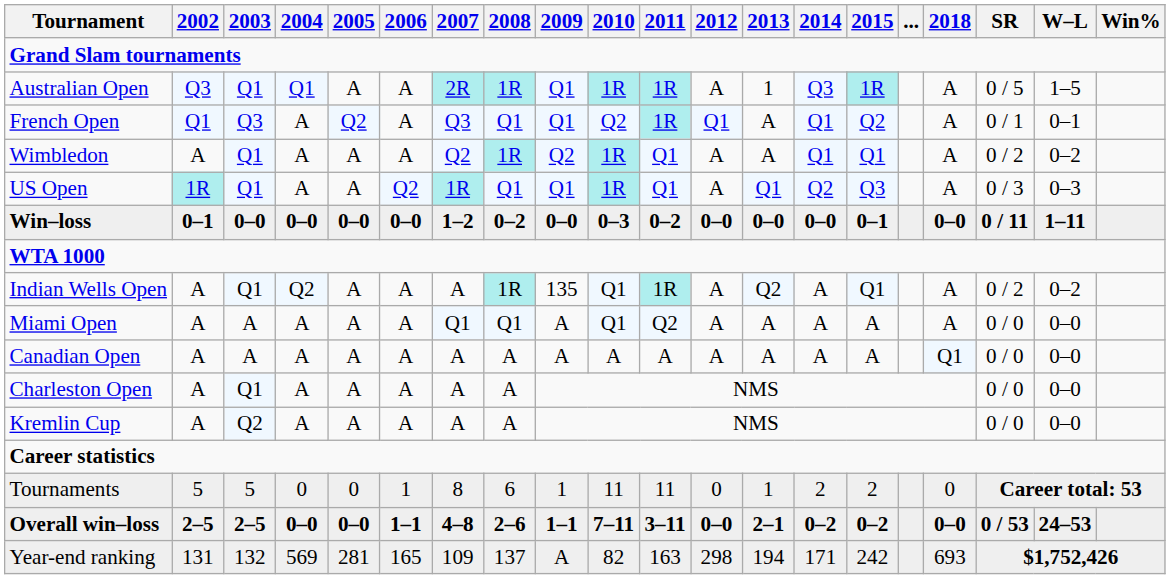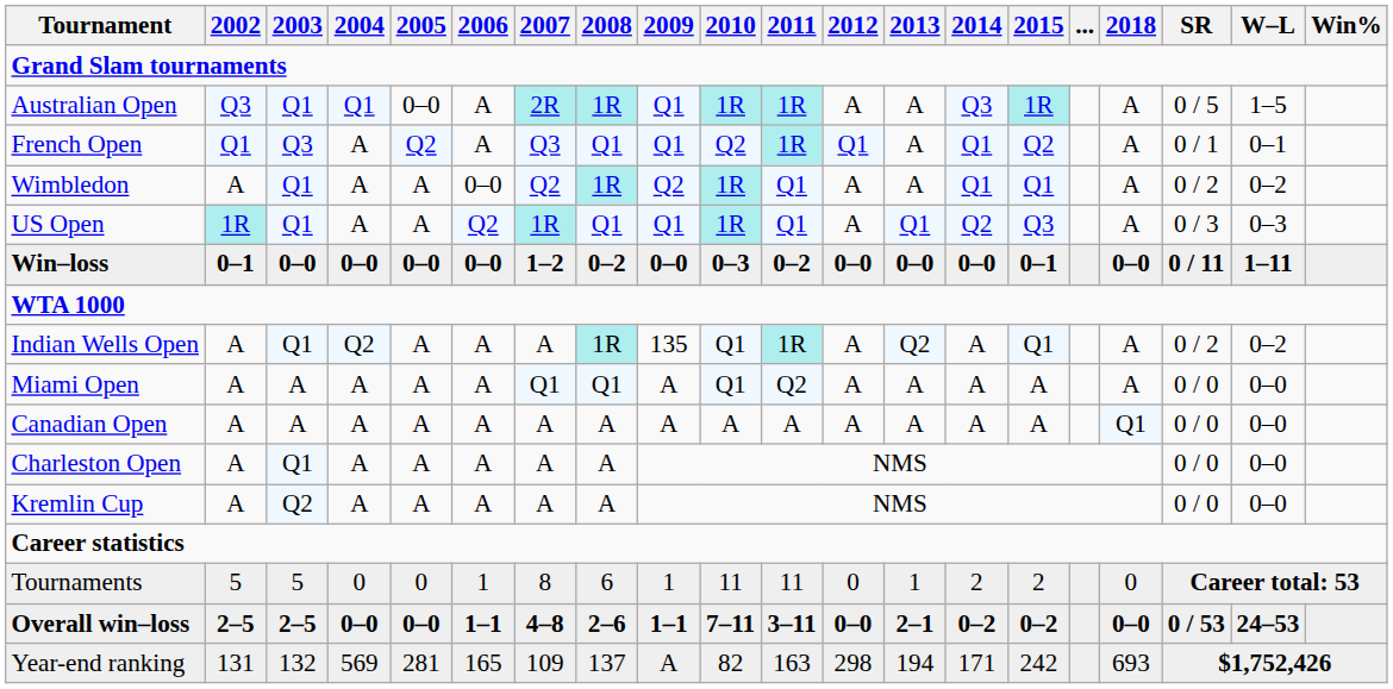 <table class=wikitable style=text-align:center>
 <tr style=background:#efefef>
 <th>Tournament</th>
 <th><a href='#'>2002</a></th>
 <th><a href='#'>2003</a></th>
 <th><a href='#'>2004</a></th>
 <th><a href='#'>2005</a></th>
 <th><a href='#'>2006</a></th>
 <th><a href='#'>2007</a></th>
 <th><a href='#'>2008</a></th>
 <th><a href='#'>2009</a></th>
 <th><a href='#'>2010</a></th>
 <th><a href='#'>2011</a></th>
 <th><a href='#'>2012</a></th>
 <th><a href='#'>2013</a></th>
 <th><a href='#'>2014</a></th>
 <th><a href='#'>2015</a></th>
 <th>...</th>
 <th><a href='#'>2018</a></th>
 <th>SR</th>
 <th>W–L</th>
 <th>Win%</th>
 </tr>
 <tr>
 <td colspan="20" align="left"><strong><a href='#'>Grand Slam tournaments</a></strong></td>
 </tr>
 <tr>
 <td style=text-align:left><a href='#'>Australian Open</a></td>
 <td bgcolor=f0f8ff><a href='#'>Q3</a></td>
 <td bgcolor=f0f8ff><a href='#'>Q1</a></td>
 <td bgcolor=f0f8ff><a href='#'>Q1</a></td>
-<td>A</td>
+<td>0–0</td>
 <td>A</td>
 <td bgcolor=afeeee><a href='#'>2R</a></td>
 <td bgcolor=afeeee><a href='#'>1R</a></td>
 <td bgcolor=f0f8ff><a href='#'>Q1</a></td>
 <td bgcolor=afeeee><a href='#'>1R</a></td>
 <td bgcolor=afeeee><a href='#'>1R</a></td>
 <td>A</td>
-<td>1</td>
+<td>A</td>
 <td bgcolor=f0f8ff><a href='#'>Q3</a></td>
 <td bgcolor=afeeee><a href='#'>1R</a></td>
 <td></td>
 <td>A</td>
 <td>0 / 5</td>
 <td>1–5</td>
 <td></td>
 </tr>
 <tr>
 <td style=text-align:left><a href='#'>French Open</a></td>
 <td bgcolor=f0f8ff><a href='#'>Q1</a></td>
 <td bgcolor=f0f8ff><a href='#'>Q3</a></td>
 <td>A</td>
 <td bgcolor=f0f8ff><a href='#'>Q2</a></td>
 <td>A</td>
 <td bgcolor=f0f8ff><a href='#'>Q3</a></td>
 <td bgcolor=f0f8ff><a href='#'>Q1</a></td>
 <td bgcolor=f0f8ff><a href='#'>Q1</a></td>
 <td bgcolor=f0f8ff><a href='#'>Q2</a></td>
 <td bgcolor=afeeee><a href='#'>1R</a></td>
 <td bgcolor=f0f8ff><a href='#'>Q1</a></td>
 <td>A</td>
 <td bgcolor=f0f8ff><a href='#'>Q1</a></td>
 <td bgcolor=f0f8ff><a href='#'>Q2</a></td>
 <td></td>
 <td>A</td>
 <td>0 / 1</td>
 <td>0–1</td>
 <td></td>
 </tr>
 <tr>
 <td style=text-align:left><a href='#'>Wimbledon</a></td>
 <td>A</td>
 <td bgcolor=f0f8ff><a href='#'>Q1</a></td>
 <td>A</td>
 <td>A</td>
-<td>A</td>
+<td>0–0</td>
 <td bgcolor=f0f8ff><a href='#'>Q2</a></td>
 <td bgcolor=afeeee><a href='#'>1R</a></td>
 <td bgcolor=f0f8ff><a href='#'>Q2</a></td>
 <td bgcolor=afeeee><a href='#'>1R</a></td>
 <td bgcolor=f0f8ff><a href='#'>Q1</a></td>
 <td>A</td>
 <td>A</td>
 <td bgcolor=f0f8ff><a href='#'>Q1</a></td>
 <td bgcolor=f0f8ff><a href='#'>Q1</a></td>
 <td></td>
 <td>A</td>
 <td>0 / 2</td>
 <td>0–2</td>
 <td></td>
 </tr>
 <tr>
 <td style=text-align:left><a href='#'>US Open</a></td>
 <td bgcolor=afeeee><a href='#'>1R</a></td>
 <td bgcolor=f0f8ff><a href='#'>Q1</a></td>
 <td>A</td>
 <td>A</td>
 <td bgcolor=f0f8ff><a href='#'>Q2</a></td>
 <td bgcolor=afeeee><a href='#'>1R</a></td>
 <td bgcolor=f0f8ff><a href='#'>Q1</a></td>
 <td bgcolor=f0f8ff><a href='#'>Q1</a></td>
 <td bgcolor=afeeee><a href='#'>1R</a></td>
 <td bgcolor=f0f8ff><a href='#'>Q1</a></td>
 <td>A</td>
 <td bgcolor=f0f8ff><a href='#'>Q1</a></td>
 <td bgcolor=f0f8ff><a href='#'>Q2</a></td>
 <td bgcolor=f0f8ff><a href='#'>Q3</a></td>
 <td></td>
 <td>A</td>
 <td>0 / 3</td>
 <td>0–3</td>
 <td></td>
 </tr>
 <tr style=background:#efefef;font-weight:bold>
 <td style=text-align:left>Win–loss</td>
 <td>0–1</td>
 <td>0–0</td>
 <td>0–0</td>
 <td>0–0</td>
 <td>0–0</td>
 <td>1–2</td>
 <td>0–2</td>
 <td>0–0</td>
 <td>0–3</td>
 <td>0–2</td>
 <td>0–0</td>
 <td>0–0</td>
 <td>0–0</td>
 <td>0–1</td>
 <td></td>
 <td>0–0</td>
 <td>0 / 11</td>
 <td>1–11</td>
 <td></td>
 </tr>
 <tr>
 <td colspan="20" align="left"><strong><a href='#'>WTA 1000</a></strong></td>
 </tr>
 <tr>
 <td align=left><a href='#'>Indian Wells Open</a></td>
 <td>A</td>
 <td bgcolor=f0f8ff>Q1</td>
 <td bgcolor=f0f8ff>Q2</td>
 <td>A</td>
 <td>A</td>
 <td>A</td>
 <td bgcolor=afeeee>1R</td>
 <td>135</td>
 <td bgcolor=f0f8ff>Q1</td>
 <td bgcolor=afeeee>1R</td>
 <td>A</td>
 <td bgcolor=f0f8ff>Q2</td>
 <td>A</td>
 <td bgcolor=f0f8ff>Q1</td>
 <td></td>
 <td>A</td>
 <td>0 / 2</td>
 <td>0–2</td>
 <td></td>
 </tr>
 <tr>
 <td align=left><a href='#'>Miami Open</a></td>
 <td>A</td>
 <td>A</td>
 <td>A</td>
 <td>A</td>
 <td>A</td>
 <td bgcolor=f0f8ff>Q1</td>
 <td bgcolor=f0f8ff>Q1</td>
 <td>A</td>
 <td bgcolor=f0f8ff>Q1</td>
 <td bgcolor=f0f8ff>Q2</td>
 <td>A</td>
 <td>A</td>
 <td>A</td>
 <td>A</td>
 <td></td>
 <td>A</td>
 <td>0 / 0</td>
 <td>0–0</td>
 <td></td>
 </tr>
 <tr>
 <td align=left><a href='#'>Canadian Open</a></td>
 <td>A</td>
 <td>A</td>
 <td>A</td>
 <td>A</td>
 <td>A</td>
 <td>A</td>
 <td>A</td>
 <td>A</td>
 <td>A</td>
 <td>A</td>
 <td>A</td>
 <td>A</td>
 <td>A</td>
 <td>A</td>
 <td></td>
 <td bgcolor=f0f8ff>Q1</td>
 <td>0 / 0</td>
 <td>0–0</td>
 <td></td>
 </tr>
 <tr>
 <td align=left><a href='#'>Charleston Open</a></td>
 <td>A</td>
 <td bgcolor=f0f8ff>Q1</td>
 <td>A</td>
 <td>A</td>
 <td>A</td>
 <td>A</td>
 <td>A</td>
 <td colspan="9">NMS</td>
 <td>0 / 0</td>
 <td>0–0</td>
 <td></td>
 </tr>
 <tr>
 <td align=left><a href='#'>Kremlin Cup</a></td>
 <td>A</td>
 <td bgcolor=f0f8ff>Q2</td>
 <td>A</td>
 <td>A</td>
 <td>A</td>
 <td>A</td>
 <td>A</td>
 <td colspan="9">NMS</td>
 <td>0 / 0</td>
 <td>0–0</td>
 <td></td>
 </tr>
 <tr>
 <td align=left colspan="20"><strong>Career statistics</strong></td>
 </tr>
 <tr bgcolor="efefef">
 <td align="left">Tournaments</td>
 <td>5</td>
 <td>5</td>
 <td>0</td>
 <td>0</td>
 <td>1</td>
 <td>8</td>
 <td>6</td>
 <td>1</td>
 <td>11</td>
 <td>11</td>
 <td>0</td>
 <td>1</td>
 <td>2</td>
 <td>2</td>
 <td></td>
 <td>0</td>
 <td colspan="3"><strong>Career total: 53</strong></td>
 </tr>
 <tr style="background:#efefef;font-weight:bold">
 <td align="left">Overall win–loss</td>
 <td>2–5</td>
 <td>2–5</td>
 <td>0–0</td>
 <td>0–0</td>
 <td>1–1</td>
 <td>4–8</td>
 <td>2–6</td>
 <td>1–1</td>
 <td>7–11</td>
 <td>3–11</td>
 <td>0–0</td>
 <td>2–1</td>
 <td>0–2</td>
 <td>0–2</td>
 <td></td>
 <td>0–0</td>
 <td>0 / 53</td>
 <td>24–53</td>
 <td></td>
 </tr>
 <tr bgcolor="efefef">
 <td align="left">Year-end ranking</td>
 <td>131</td>
 <td>132</td>
 <td>569</td>
 <td>281</td>
 <td>165</td>
 <td>109</td>
 <td>137</td>
 <td>A</td>
 <td>82</td>
 <td>163</td>
 <td>298</td>
 <td>194</td>
 <td>171</td>
 <td>242</td>
 <td></td>
 <td>693</td>
 <td colspan="3"><strong>$1,752,426</strong></td>
 </tr>
 </table>
